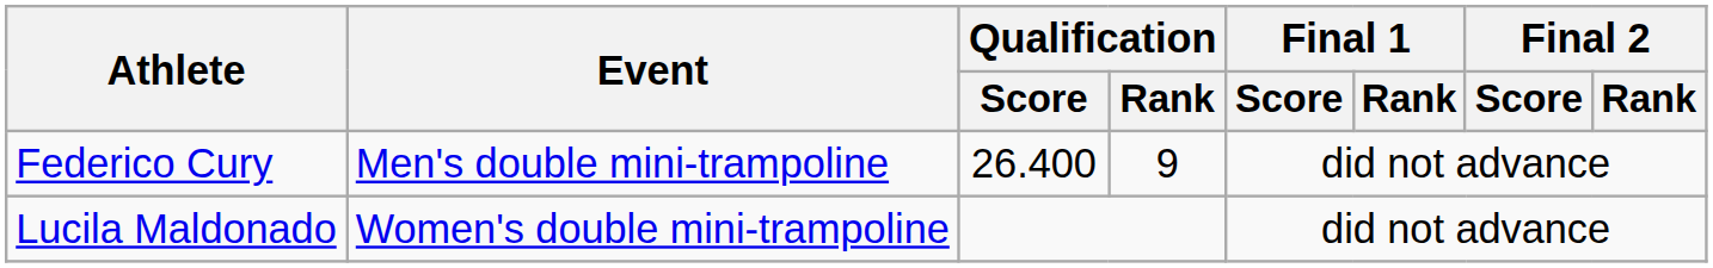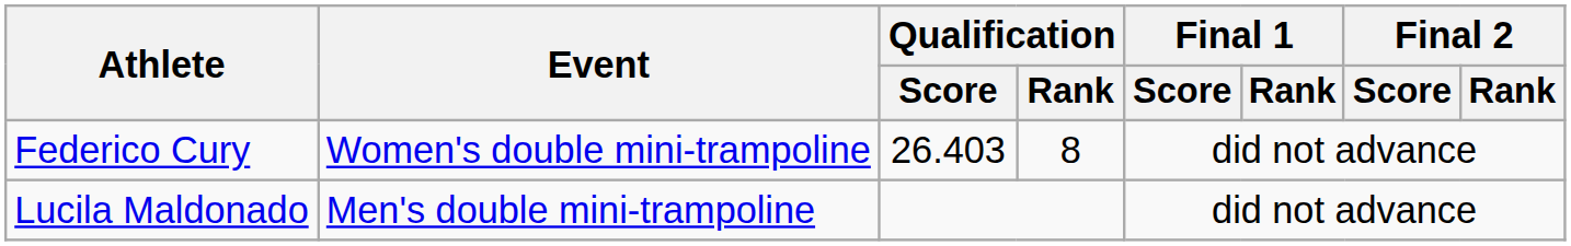 <table class=wikitable style=font-size:90%;text-align:center>
 <tr>
 <th rowspan=2>Athlete</th>
 <th rowspan=2>Event</th>
 <th colspan=2>Qualification</th>
 <th colspan=2>Final 1</th>
 <th colspan=2>Final 2</th>
 </tr>
 <tr style=font-size:95%>
 <th>Score</th>
 <th>Rank</th>
 <th>Score</th>
 <th>Rank</th>
 <th>Score</th>
 <th>Rank</th>
 </tr>
 <tr>
 <td align=left><a href='#'>Federico Cury</a></td>
-<td align=left><a href='#'>Men's double mini-trampoline</a></td>
-<td>26.400</td>
-<td>9</td>
+<td align=left><a href='#'>Women's double mini-trampoline</a></td>
+<td>26.403</td>
+<td>8</td>
 <td colspan=4>did not advance</td>
 </tr>
 <tr>
 <td align=left><a href='#'>Lucila Maldonado</a></td>
-<td align=left><a href='#'>Women's double mini-trampoline</a></td>
+<td align=left><a href='#'>Men's double mini-trampoline</a></td>
 <td colspan=2></td>
 <td colspan=4>did not advance</td>
 </tr>
 </table>
